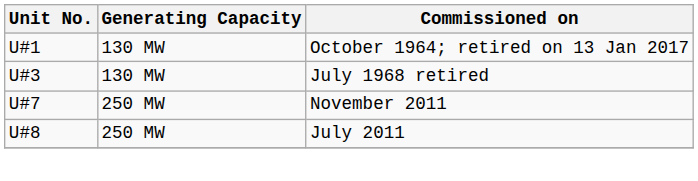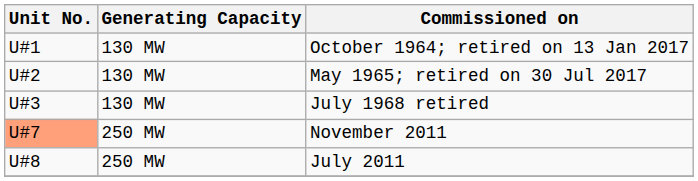 <table class="wikitable">
 <tr>
 <th>Unit No.</th>
 <th>Generating Capacity</th>
 <th>Commissioned on</th>
 </tr>
 <tr>
 <td>U#1</td>
 <td>130 MW</td>
 <td>October 1964; retired on 13 Jan 2017</td>
 </tr>
 <tr>
+<td>U#2</td>
+<td>130 MW</td>
+<td>May 1965; retired on 30 Jul 2017</td>
+</tr>
+<tr>
 <td>U#3</td>
 <td>130 MW</td>
 <td>July 1968 retired</td>
 </tr>
 <tr>
-<td>U#7</td>
+<td style="background: lightsalmon;">U#7</td>
 <td>250 MW</td>
 <td>November 2011</td>
 </tr>
 <tr>
 <td>U#8</td>
 <td>250 MW</td>
 <td>July 2011</td>
 </tr>
 <tr>
 </tr>
 </table>
